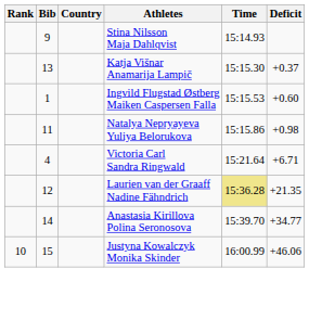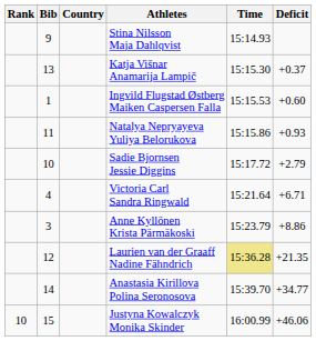 <table class="wikitable sortable" style="text-align:center">
 <tr>
 <th>Rank</th>
 <th>Bib</th>
 <th>Country</th>
 <th>Athletes</th>
 <th>Time</th>
 <th>Deficit</th>
 </tr>
 <tr>
 <td></td>
 <td>9</td>
 <td align=left></td>
 <td align=left><a href='#'>Stina Nilsson</a><br><a href='#'>Maja Dahlqvist</a></td>
 <td>15:14.93</td>
 <td></td>
 </tr>
 <tr>
 <td></td>
 <td>13</td>
 <td align=left></td>
 <td align=left><a href='#'>Katja Višnar</a><br><a href='#'>Anamarija Lampič</a></td>
 <td>15:15.30</td>
 <td>+0.37</td>
 </tr>
 <tr>
 <td></td>
 <td>1</td>
 <td align=left></td>
 <td align=left><a href='#'>Ingvild Flugstad Østberg</a><br><a href='#'>Maiken Caspersen Falla</a></td>
 <td>15:15.53</td>
 <td>+0.60</td>
 </tr>
 <tr>
 <td></td>
 <td>11</td>
 <td align=left></td>
 <td align=left><a href='#'>Natalya Nepryayeva</a><br><a href='#'>Yuliya Belorukova</a></td>
 <td>15:15.86</td>
-<td>+0.98</td>
+<td>+0.93</td>
+</tr>
+<tr>
+<td></td>
+<td>10</td>
+<td align=left></td>
+<td align=left><a href='#'>Sadie Bjornsen</a><br><a href='#'>Jessie Diggins</a></td>
+<td>15:17.72</td>
+<td>+2.79</td>
 </tr>
 <tr>
 <td></td>
 <td>4</td>
 <td align=left></td>
 <td align=left><a href='#'>Victoria Carl</a><br><a href='#'>Sandra Ringwald</a></td>
 <td>15:21.64</td>
 <td>+6.71</td>
+</tr>
+<tr>
+<td></td>
+<td>3</td>
+<td align=left></td>
+<td align=left><a href='#'>Anne Kyllönen</a><br><a href='#'>Krista Pärmäkoski</a></td>
+<td>15:23.79</td>
+<td>+8.86</td>
 </tr>
 <tr>
 <td></td>
 <td>12</td>
 <td align=left></td>
 <td align=left><a href='#'>Laurien van der Graaff</a><br><a href='#'>Nadine Fähndrich</a></td>
 <td style="background: khaki;">15:36.28</td>
 <td>+21.35</td>
 </tr>
 <tr>
 <td></td>
 <td>14</td>
 <td align=left></td>
 <td align=left><a href='#'>Anastasia Kirillova</a><br><a href='#'>Polina Seronosova</a></td>
 <td>15:39.70</td>
 <td>+34.77</td>
 </tr>
 <tr>
 <td>10</td>
 <td>15</td>
 <td align=left></td>
 <td align=left><a href='#'>Justyna Kowalczyk</a><br><a href='#'>Monika Skinder</a></td>
 <td>16:00.99</td>
 <td>+46.06</td>
 </tr>
 </table>
